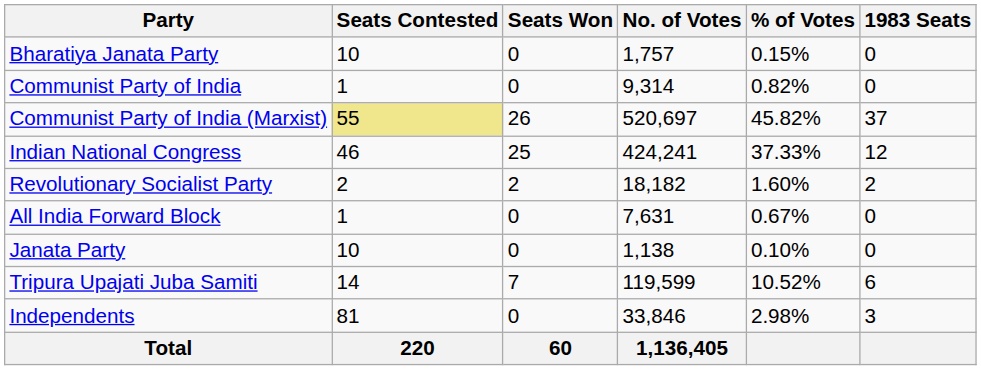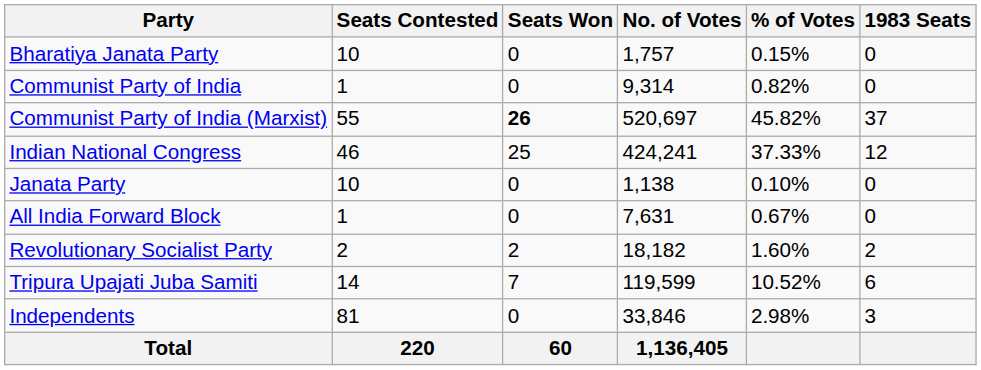 <table class="wikitable sortable">
 <tr>
 <th>Party</th>
 <th>Seats Contested</th>
 <th>Seats Won</th>
 <th>No. of Votes</th>
 <th>% of Votes</th>
 <th>1983 Seats</th>
 </tr>
 <tr>
 <td><a href='#'>Bharatiya Janata Party</a></td>
 <td>10</td>
 <td>0</td>
 <td>1,757</td>
 <td>0.15%</td>
 <td>0</td>
 </tr>
 <tr>
 <td><a href='#'>Communist Party of India</a></td>
 <td>1</td>
 <td>0</td>
 <td>9,314</td>
 <td>0.82%</td>
 <td>0</td>
 </tr>
 <tr>
 <td><a href='#'>Communist Party of India (Marxist)</a></td>
-<td style="background: khaki;">55</td>
-<td>26</td>
+<td>55</td>
+<td><strong>26</strong></td>
 <td>520,697</td>
 <td>45.82%</td>
 <td>37</td>
 </tr>
 <tr>
 <td><a href='#'>Indian National Congress</a></td>
 <td>46</td>
 <td>25</td>
 <td>424,241</td>
 <td>37.33%</td>
 <td>12</td>
 </tr>
 <tr>
-<td><a href='#'>Revolutionary Socialist Party</a></td>
-<td>2</td>
-<td>2</td>
-<td>18,182</td>
-<td>1.60%</td>
-<td>2</td>
+<td><a href='#'>Janata Party</a></td>
+<td>10</td>
+<td>0</td>
+<td>1,138</td>
+<td>0.10%</td>
+<td>0</td>
 </tr>
 <tr>
 <td><a href='#'>All India Forward Block</a></td>
 <td>1</td>
 <td>0</td>
 <td>7,631</td>
 <td>0.67%</td>
 <td>0</td>
 </tr>
 <tr>
-<td><a href='#'>Janata Party</a></td>
-<td>10</td>
-<td>0</td>
-<td>1,138</td>
-<td>0.10%</td>
-<td>0</td>
+<td><a href='#'>Revolutionary Socialist Party</a></td>
+<td>2</td>
+<td>2</td>
+<td>18,182</td>
+<td>1.60%</td>
+<td>2</td>
 </tr>
 <tr>
 <td><a href='#'>Tripura Upajati Juba Samiti</a></td>
 <td>14</td>
 <td>7</td>
 <td>119,599</td>
 <td>10.52%</td>
 <td>6</td>
 </tr>
 <tr>
 <td><a href='#'>Independents</a></td>
 <td>81</td>
 <td>0</td>
 <td>33,846</td>
 <td>2.98%</td>
 <td>3</td>
 </tr>
 <tr>
 <th>Total</th>
 <th>220</th>
 <th>60</th>
 <th>1,136,405</th>
 <th></th>
 <th></th>
 </tr>
 </table>
